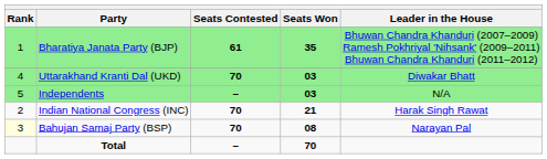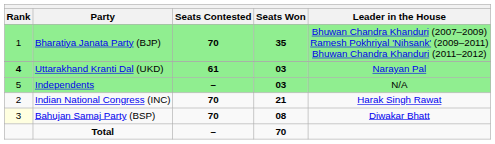 <table class="wikitable sortable" style="text-align: center;">
 <tr>
 <th colspan=8></th>
 </tr>
 <tr>
 <th align="center">Rank</th>
 <th align="center">Party</th>
 <th align="center">Seats Contested</th>
 <th align="center">Seats Won</th>
 <th align="center">Leader in the House</th>
 </tr>
 <tr style="background: #90EE90;">
 <td>1</td>
 <td align="left"><a href='#'>Bharatiya Janata Party</a> (BJP)</td>
-<td><strong>61</strong></td>
+<td><strong>70</strong></td>
 <td><strong>35</strong></td>
 <td><a href='#'>Bhuwan Chandra Khanduri</a> (2007–2009)<br><a href='#'>Ramesh Pokhriyal 'Nihsank'</a> (2009–2011)<br><a href='#'>Bhuwan Chandra Khanduri</a> (2011–2012)</td>
 </tr>
 <tr>
 </tr>
 <tr style="background: #90EE90;">
-<td>4</td>
+<td><strong>4</strong></td>
 <td align="left"><a href='#'>Uttarakhand Kranti Dal</a> (UKD)</td>
-<td><strong>70</strong></td>
+<td><strong>61</strong></td>
 <td><strong>03</strong></td>
-<td><a href='#'>Diwakar Bhatt</a></td>
+<td><a href='#'>Narayan Pal</a></td>
 </tr>
 <tr style="background: #90EE90;">
 <td>5</td>
 <td align="left"><a href='#'>Independents</a></td>
 <td><strong>–</strong></td>
 <td><strong>03</strong></td>
 <td>N/A</td>
 </tr>
 <tr>
 <td>2</td>
 <td align="left"><a href='#'>Indian National Congress</a> (INC)</td>
 <td><strong>70</strong></td>
 <td><strong>21</strong></td>
 <td><a href='#'>Harak Singh Rawat</a></td>
 </tr>
 <tr>
 <td style="background: lightyellow;">3</td>
 <td align="left"><a href='#'>Bahujan Samaj Party</a> (BSP)</td>
 <td><strong>70</strong></td>
 <td><strong>08</strong></td>
-<td><a href='#'>Narayan Pal</a></td>
+<td><a href='#'>Diwakar Bhatt</a></td>
 </tr>
 <tr>
 <td></td>
 <td align="centre"><strong>Total </strong></td>
 <td><strong>–</strong></td>
 <td><strong>70</strong></td>
 <td></td>
 </tr>
 </table>
